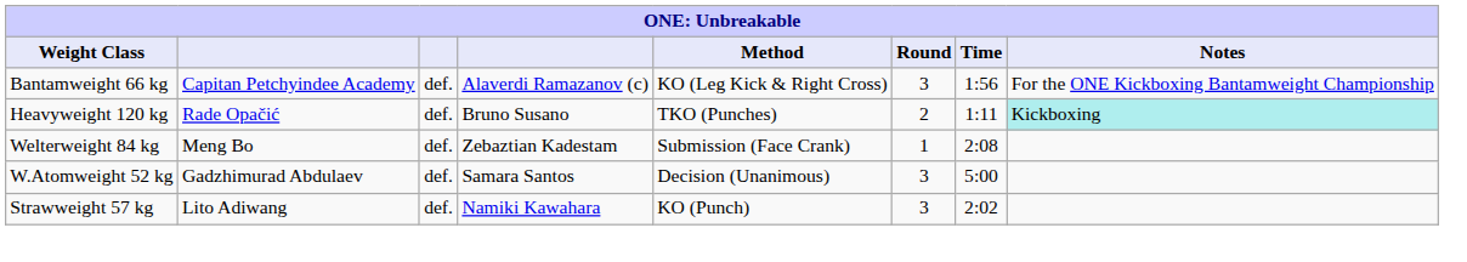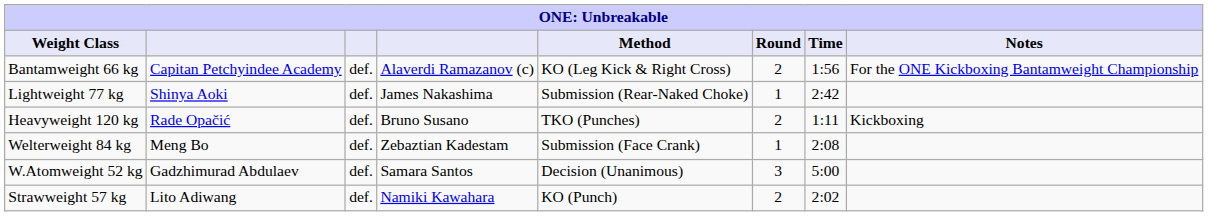 <table class="wikitable" style="font-size: 80%;">
 <tr>
 <th colspan="8" style="background-color: #ccf; color: #000080; text-align: center;"><strong>ONE: Unbreakable</strong></th>
 </tr>
 <tr>
 <th colspan="1" style="background-color: #E6E8FA; color: #000000; text-align: center;">Weight Class</th>
 <th colspan="1" style="background-color: #E6E8FA; color: #000000; text-align: center;"></th>
 <th colspan="1" style="background-color: #E6E8FA; color: #000000; text-align: center;"></th>
 <th colspan="1" style="background-color: #E6E8FA; color: #000000; text-align: center;"></th>
 <th colspan="1" style="background-color: #E6E8FA; color: #000000; text-align: center;">Method</th>
 <th colspan="1" style="background-color: #E6E8FA; color: #000000; text-align: center;">Round</th>
 <th colspan="1" style="background-color: #E6E8FA; color: #000000; text-align: center;">Time</th>
 <th colspan="1" style="background-color: #E6E8FA; color: #000000; text-align: center;">Notes</th>
 </tr>
 <tr>
 <td>Bantamweight 66 kg</td>
 <td> <a href='#'>Capitan Petchyindee Academy</a></td>
 <td>def.</td>
 <td> <a href='#'>Alaverdi Ramazanov</a> (c)</td>
 <td>KO (Leg Kick & Right Cross)</td>
-<td align=center>3</td>
+<td align=center>2</td>
 <td align=center>1:56</td>
 <td>For the <a href='#'>ONE Kickboxing Bantamweight Championship</a></td>
+</tr>
+<tr>
+<td>Lightweight 77 kg</td>
+<td> <a href='#'>Shinya Aoki</a></td>
+<td>def.</td>
+<td> James Nakashima</td>
+<td>Submission (Rear-Naked Choke)</td>
+<td align=center>1</td>
+<td align=center>2:42</td>
+<td></td>
 </tr>
 <tr>
 <td>Heavyweight 120 kg</td>
 <td> <a href='#'>Rade Opačić</a></td>
 <td>def.</td>
 <td> Bruno Susano</td>
 <td>TKO (Punches)</td>
 <td align=center>2</td>
 <td align=center>1:11</td>
-<td style="background: paleturquoise;">Kickboxing</td>
+<td>Kickboxing</td>
 </tr>
 <tr>
 <td>Welterweight 84 kg</td>
 <td> Meng Bo</td>
 <td>def.</td>
 <td> Zebaztian Kadestam</td>
 <td>Submission (Face Crank)</td>
 <td align=center>1</td>
 <td align=center>2:08</td>
 <td></td>
 </tr>
 <tr>
 <td>W.Atomweight 52 kg</td>
 <td> Gadzhimurad Abdulaev</td>
 <td>def.</td>
 <td> Samara Santos</td>
 <td>Decision (Unanimous)</td>
 <td align=center>3</td>
 <td align=center>5:00</td>
 <td></td>
 </tr>
 <tr>
 <td>Strawweight 57 kg</td>
 <td> Lito Adiwang</td>
 <td>def.</td>
 <td> <a href='#'>Namiki Kawahara</a></td>
 <td>KO (Punch)</td>
-<td align=center>3</td>
+<td align=center>2</td>
 <td align=center>2:02</td>
 <td></td>
 </tr>
 </table>
